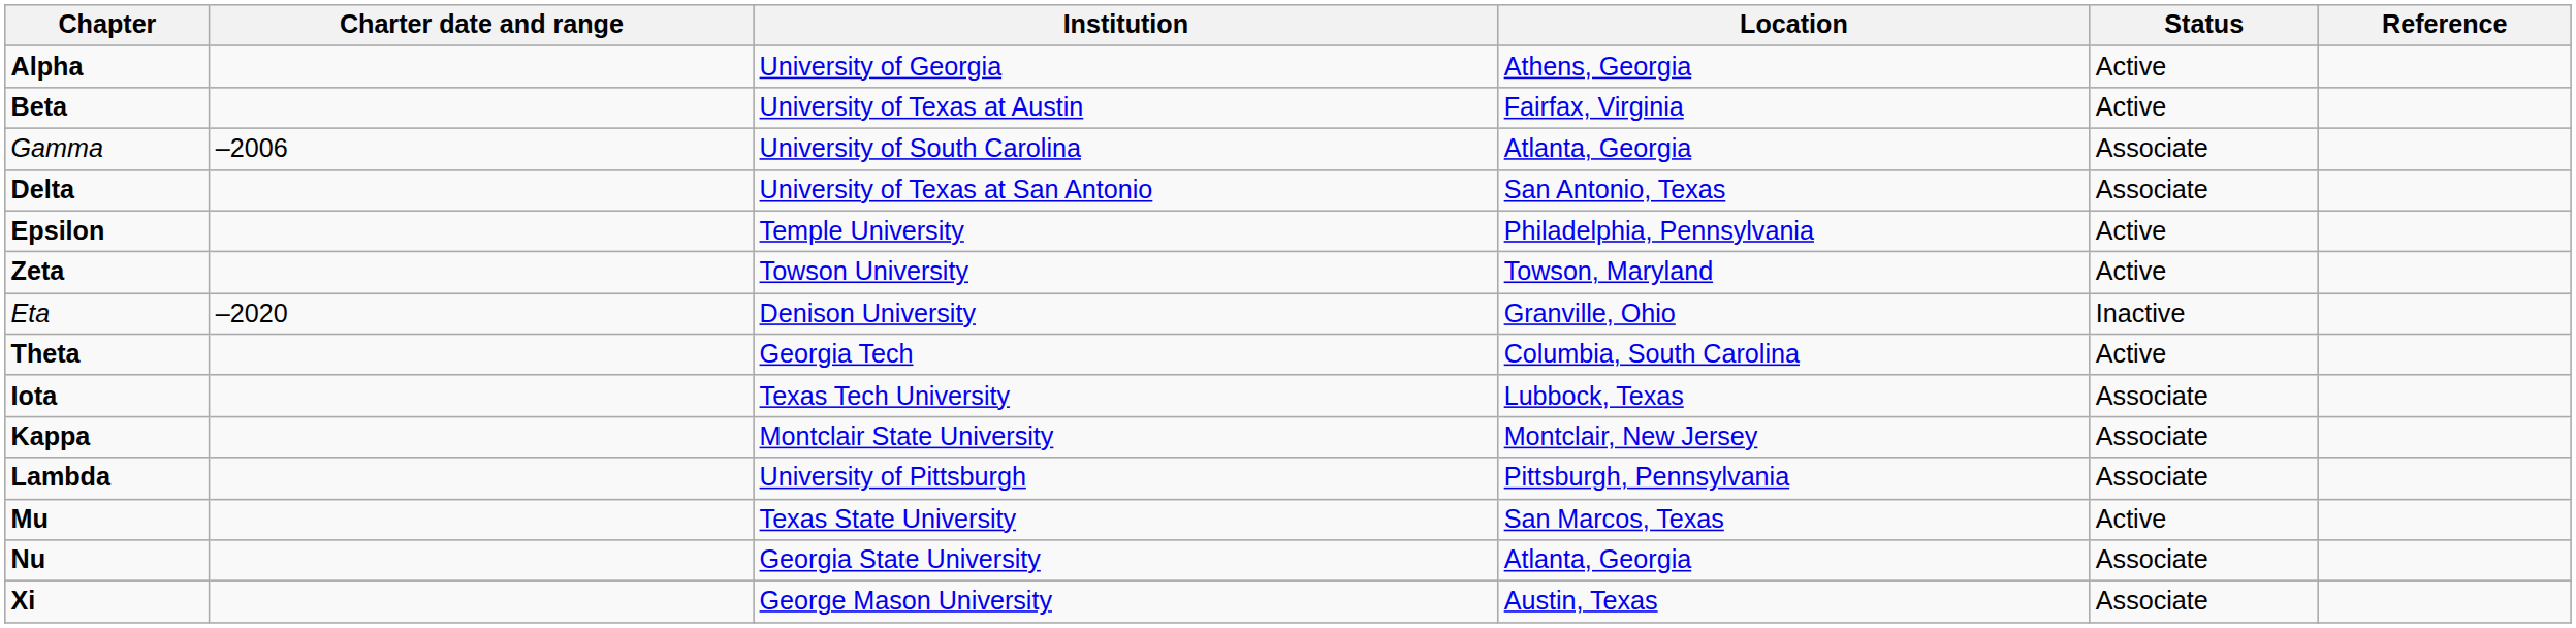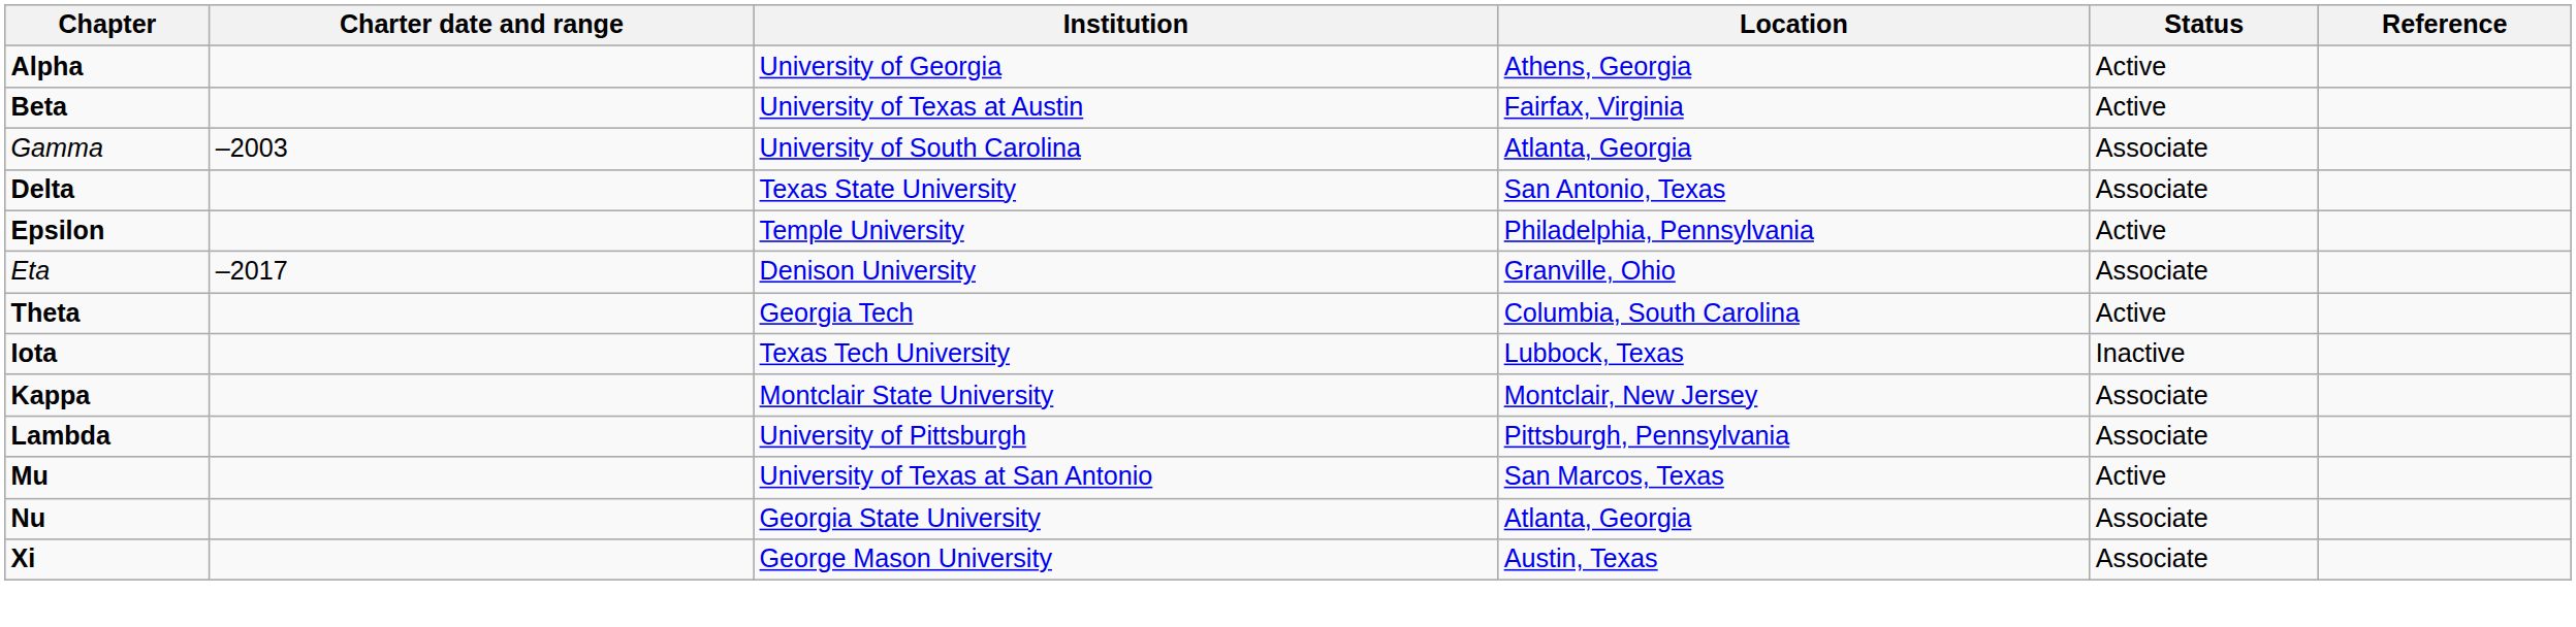 <table class="wikitable sortable" style="width:100%;">
 <tr>
 <th>Chapter</th>
 <th>Charter date and range</th>
 <th>Institution</th>
 <th>Location</th>
 <th>Status</th>
 <th>Reference</th>
 </tr>
 <tr>
 <td><strong>Alpha</strong></td>
 <td></td>
 <td><a href='#'>University of Georgia</a></td>
 <td><a href='#'>Athens, Georgia</a></td>
 <td>Active</td>
 <td></td>
 </tr>
 <tr>
 <td><strong>Beta</strong></td>
 <td></td>
 <td><a href='#'>University of Texas at Austin</a></td>
 <td><a href='#'>Fairfax, Virginia</a></td>
 <td>Active</td>
 <td></td>
 </tr>
 <tr>
 <td><em>Gamma</em></td>
-<td>–2006</td>
+<td>–2003</td>
 <td><a href='#'>University of South Carolina</a></td>
 <td><a href='#'>Atlanta, Georgia</a></td>
 <td>Associate</td>
 <td></td>
 </tr>
 <tr>
 <td><strong>Delta</strong></td>
 <td></td>
-<td><a href='#'>University of Texas at San Antonio</a></td>
+<td><a href='#'>Texas State University</a></td>
 <td><a href='#'>San Antonio, Texas</a></td>
 <td>Associate</td>
 <td></td>
 </tr>
 <tr>
 <td><strong>Epsilon</strong></td>
 <td></td>
 <td><a href='#'>Temple University</a></td>
 <td><a href='#'>Philadelphia, Pennsylvania</a></td>
 <td>Active</td>
 <td></td>
 </tr>
 <tr>
-<td><strong>Zeta</strong></td>
-<td></td>
-<td><a href='#'>Towson University</a></td>
-<td><a href='#'>Towson, Maryland</a></td>
-<td>Active</td>
-<td></td>
-</tr>
-<tr>
 <td><em>Eta</em></td>
-<td>–2020</td>
+<td>–2017</td>
 <td><a href='#'>Denison University</a></td>
 <td><a href='#'>Granville, Ohio</a></td>
-<td>Inactive</td>
+<td>Associate</td>
 <td></td>
 </tr>
 <tr>
 <td><strong>Theta</strong></td>
 <td></td>
 <td><a href='#'>Georgia Tech</a></td>
 <td><a href='#'>Columbia, South Carolina</a></td>
 <td>Active</td>
 <td></td>
 </tr>
 <tr>
 <td><strong>Iota</strong></td>
 <td></td>
 <td><a href='#'>Texas Tech University</a></td>
 <td><a href='#'>Lubbock, Texas</a></td>
-<td>Associate</td>
+<td>Inactive</td>
 <td></td>
 </tr>
 <tr>
 <td><strong>Kappa</strong></td>
 <td></td>
 <td><a href='#'>Montclair State University</a></td>
 <td><a href='#'>Montclair, New Jersey</a></td>
 <td>Associate</td>
 <td></td>
 </tr>
 <tr>
 <td><strong>Lambda</strong></td>
 <td></td>
 <td><a href='#'>University of Pittsburgh</a></td>
 <td><a href='#'>Pittsburgh, Pennsylvania</a></td>
 <td>Associate</td>
 <td></td>
 </tr>
 <tr>
 <td><strong>Mu</strong></td>
 <td></td>
-<td><a href='#'>Texas State University</a></td>
+<td><a href='#'>University of Texas at San Antonio</a></td>
 <td><a href='#'>San Marcos, Texas</a></td>
 <td>Active</td>
 <td></td>
 </tr>
 <tr>
 <td><strong>Nu</strong></td>
 <td></td>
 <td><a href='#'>Georgia State University</a></td>
 <td><a href='#'>Atlanta, Georgia</a></td>
 <td>Associate</td>
 <td></td>
 </tr>
 <tr>
 <td><strong>Xi</strong></td>
 <td></td>
 <td><a href='#'>George Mason University</a></td>
 <td><a href='#'>Austin, Texas</a></td>
 <td>Associate</td>
 <td></td>
 </tr>
 </table>
